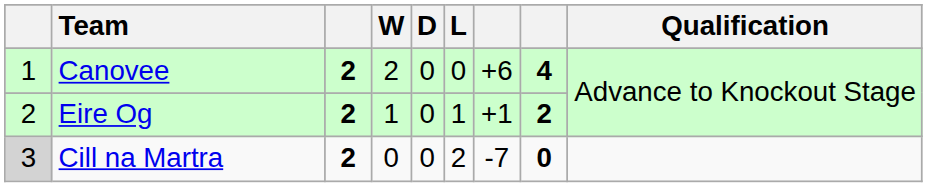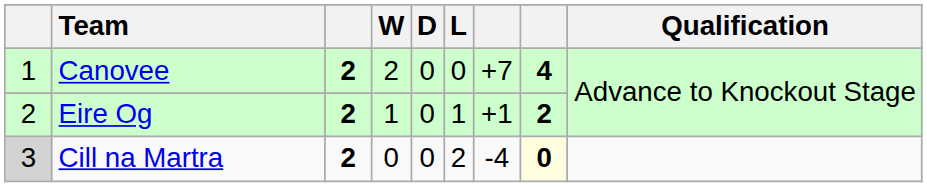 <table class="wikitable" style="text-align:center">
 <tr>
 <th width="20"></th>
 <th width="150" style="text-align:left;">Team</th>
 <th width="20"></th>
 <th>W</th>
 <th>D</th>
 <th>L</th>
 <th width="20"></th>
 <th width="20"></th>
 <th>Qualification</th>
 </tr>
 <tr style="background:#ccffcc">
 <td>1</td>
 <td align="left"> <a href='#'>Canovee</a></td>
 <td><strong>2</strong></td>
 <td>2</td>
 <td>0</td>
 <td>0</td>
-<td>+6</td>
+<td>+7</td>
 <td><strong>4</strong></td>
 <td rowspan="2">Advance to Knockout Stage</td>
 </tr>
 <tr style="background:#ccffcc">
 <td>2</td>
 <td align="left"> <a href='#'>Eire Og</a></td>
 <td><strong>2</strong></td>
 <td>1</td>
 <td>0</td>
 <td>1</td>
 <td>+1</td>
 <td><strong>2</strong></td>
 </tr>
 <tr>
 <td style="background: lightgrey;">3</td>
 <td align="left"> <a href='#'>Cill na Martra</a></td>
 <td><strong>2</strong></td>
 <td>0</td>
 <td>0</td>
 <td>2</td>
-<td>-7</td>
-<td><strong>0</strong></td>
+<td>-4</td>
+<td style="background: lightyellow;"><strong>0</strong></td>
 <td></td>
 </tr>
 </table>
